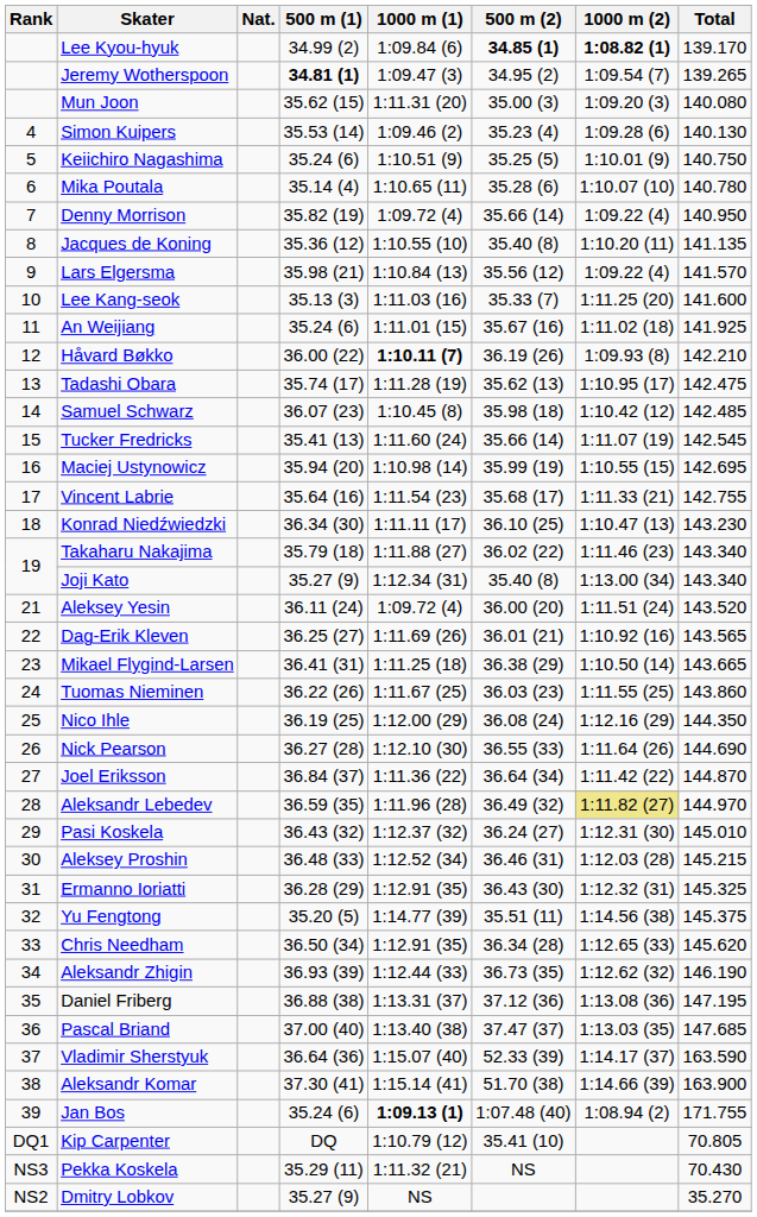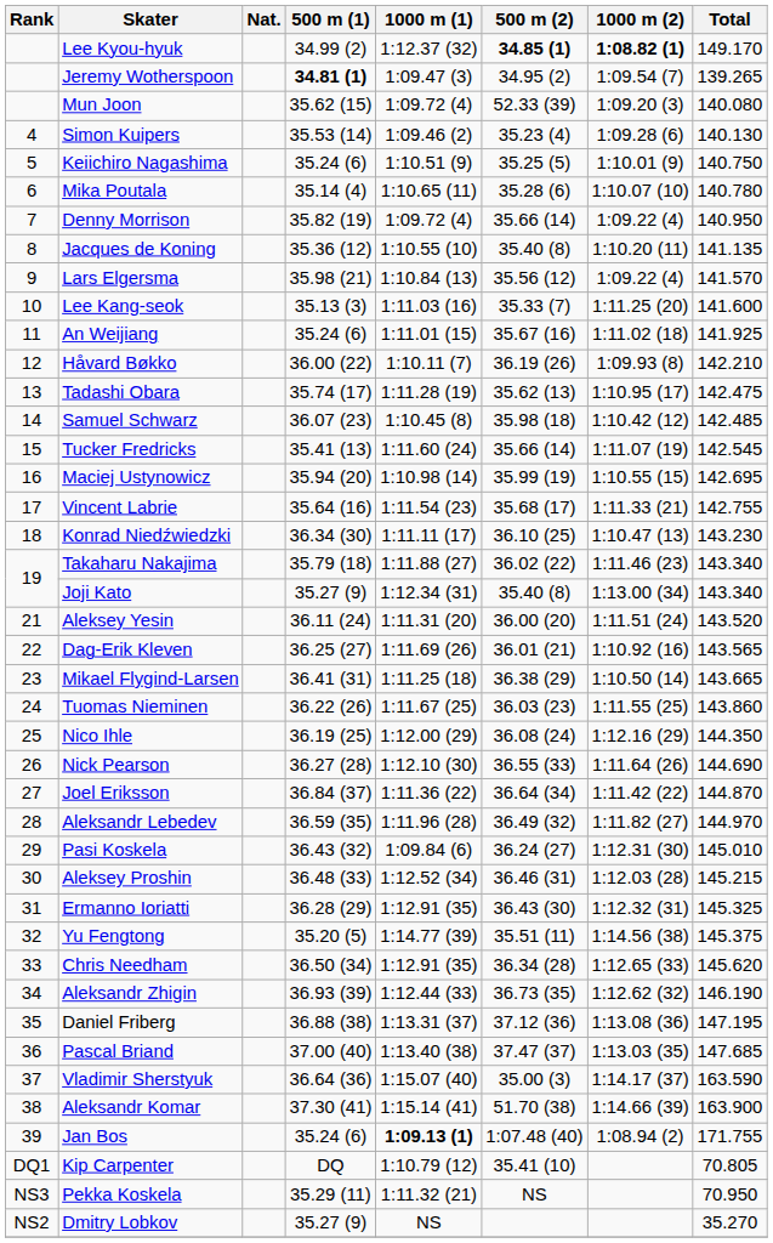 <table class="wikitable sortable" style="text-align:center">
 <tr>
 <th>Rank</th>
 <th>Skater</th>
 <th>Nat.</th>
 <th>500 m (1)</th>
 <th>1000 m (1)</th>
 <th>500 m (2)</th>
 <th>1000 m (2)</th>
 <th>Total</th>
 </tr>
 <tr>
 <td></td>
 <td align=left><a href='#'>Lee Kyou-hyuk</a></td>
 <td></td>
 <td>34.99 (2)</td>
-<td>1:09.84 (6)</td>
+<td>1:12.37 (32)</td>
 <td><strong>34.85 (1)</strong></td>
 <td><strong>1:08.82 (1)</strong></td>
-<td>139.170</td>
+<td>149.170</td>
 </tr>
 <tr>
 <td></td>
 <td align=left><a href='#'>Jeremy Wotherspoon</a></td>
 <td></td>
 <td><strong>34.81 (1)</strong></td>
 <td>1:09.47 (3)</td>
 <td>34.95 (2)</td>
 <td>1:09.54 (7)</td>
 <td>139.265</td>
 </tr>
 <tr>
 <td></td>
 <td align=left><a href='#'>Mun Joon</a></td>
 <td></td>
 <td>35.62 (15)</td>
-<td>1:11.31 (20)</td>
-<td>35.00 (3)</td>
+<td>1:09.72 (4)</td>
+<td>52.33 (39)</td>
 <td>1:09.20 (3)</td>
 <td>140.080</td>
 </tr>
 <tr>
 <td>4</td>
 <td align=left><a href='#'>Simon Kuipers</a></td>
 <td></td>
 <td>35.53 (14)</td>
 <td>1:09.46 (2)</td>
 <td>35.23 (4)</td>
 <td>1:09.28 (6)</td>
 <td>140.130</td>
 </tr>
 <tr>
 <td>5</td>
 <td align=left><a href='#'>Keiichiro Nagashima</a></td>
 <td></td>
 <td>35.24 (6)</td>
 <td>1:10.51 (9)</td>
 <td>35.25 (5)</td>
 <td>1:10.01 (9)</td>
 <td>140.750</td>
 </tr>
 <tr>
 <td>6</td>
 <td align=left><a href='#'>Mika Poutala</a></td>
 <td></td>
 <td>35.14 (4)</td>
 <td>1:10.65 (11)</td>
 <td>35.28 (6)</td>
 <td>1:10.07 (10)</td>
 <td>140.780</td>
 </tr>
 <tr>
 <td>7</td>
 <td align=left><a href='#'>Denny Morrison</a></td>
 <td></td>
 <td>35.82 (19)</td>
 <td>1:09.72 (4)</td>
 <td>35.66 (14)</td>
 <td>1:09.22 (4)</td>
 <td>140.950</td>
 </tr>
 <tr>
 <td>8</td>
 <td align=left><a href='#'>Jacques de Koning</a></td>
 <td></td>
 <td>35.36 (12)</td>
 <td>1:10.55 (10)</td>
 <td>35.40 (8)</td>
 <td>1:10.20 (11)</td>
 <td>141.135</td>
 </tr>
 <tr>
 <td>9</td>
 <td align=left><a href='#'>Lars Elgersma</a></td>
 <td></td>
 <td>35.98 (21)</td>
 <td>1:10.84 (13)</td>
 <td>35.56 (12)</td>
 <td>1:09.22 (4)</td>
 <td>141.570</td>
 </tr>
 <tr>
 <td>10</td>
 <td align=left><a href='#'>Lee Kang-seok</a></td>
 <td></td>
 <td>35.13 (3)</td>
 <td>1:11.03 (16)</td>
 <td>35.33 (7)</td>
 <td>1:11.25 (20)</td>
 <td>141.600</td>
 </tr>
 <tr>
 <td>11</td>
 <td align=left><a href='#'>An Weijiang</a></td>
 <td></td>
 <td>35.24 (6)</td>
 <td>1:11.01 (15)</td>
 <td>35.67 (16)</td>
 <td>1:11.02 (18)</td>
 <td>141.925</td>
 </tr>
 <tr>
 <td>12</td>
 <td align=left><a href='#'>Håvard Bøkko</a></td>
 <td></td>
 <td>36.00 (22)</td>
-<td><strong>1:10.11 (7)</strong></td>
+<td>1:10.11 (7)</td>
 <td>36.19 (26)</td>
 <td>1:09.93 (8)</td>
 <td>142.210</td>
 </tr>
 <tr>
 <td>13</td>
 <td align=left><a href='#'>Tadashi Obara</a></td>
 <td></td>
 <td>35.74 (17)</td>
 <td>1:11.28 (19)</td>
 <td>35.62 (13)</td>
 <td>1:10.95 (17)</td>
 <td>142.475</td>
 </tr>
 <tr>
 <td>14</td>
 <td align=left><a href='#'>Samuel Schwarz</a></td>
 <td></td>
 <td>36.07 (23)</td>
 <td>1:10.45 (8)</td>
 <td>35.98 (18)</td>
 <td>1:10.42 (12)</td>
 <td>142.485</td>
 </tr>
 <tr>
 <td>15</td>
 <td align=left><a href='#'>Tucker Fredricks</a></td>
 <td></td>
 <td>35.41 (13)</td>
 <td>1:11.60 (24)</td>
 <td>35.66 (14)</td>
 <td>1:11.07 (19)</td>
 <td>142.545</td>
 </tr>
 <tr>
 <td>16</td>
 <td align=left><a href='#'>Maciej Ustynowicz</a></td>
 <td></td>
 <td>35.94 (20)</td>
 <td>1:10.98 (14)</td>
 <td>35.99 (19)</td>
 <td>1:10.55 (15)</td>
 <td>142.695</td>
 </tr>
 <tr>
 <td>17</td>
 <td align=left><a href='#'>Vincent Labrie</a></td>
 <td></td>
 <td>35.64 (16)</td>
 <td>1:11.54 (23)</td>
 <td>35.68 (17)</td>
 <td>1:11.33 (21)</td>
 <td>142.755</td>
 </tr>
 <tr>
 <td>18</td>
 <td align=left><a href='#'>Konrad Niedźwiedzki</a></td>
 <td></td>
 <td>36.34 (30)</td>
 <td>1:11.11 (17)</td>
 <td>36.10 (25)</td>
 <td>1:10.47 (13)</td>
 <td>143.230</td>
 </tr>
 <tr>
 <td rowspan=2>19</td>
 <td align=left><a href='#'>Takaharu Nakajima</a></td>
 <td></td>
 <td>35.79 (18)</td>
 <td>1:11.88 (27)</td>
 <td>36.02 (22)</td>
 <td>1:11.46 (23)</td>
 <td>143.340</td>
 </tr>
 <tr>
 <td align=left><a href='#'>Joji Kato</a></td>
 <td></td>
 <td>35.27 (9)</td>
 <td>1:12.34 (31)</td>
 <td>35.40 (8)</td>
 <td>1:13.00 (34)</td>
 <td>143.340</td>
 </tr>
 <tr>
 <td>21</td>
 <td align=left><a href='#'>Aleksey Yesin</a></td>
 <td></td>
 <td>36.11 (24)</td>
-<td>1:09.72 (4)</td>
+<td>1:11.31 (20)</td>
 <td>36.00 (20)</td>
 <td>1:11.51 (24)</td>
 <td>143.520</td>
 </tr>
 <tr>
 <td>22</td>
 <td align=left><a href='#'>Dag-Erik Kleven</a></td>
 <td></td>
 <td>36.25 (27)</td>
 <td>1:11.69 (26)</td>
 <td>36.01 (21)</td>
 <td>1:10.92 (16)</td>
 <td>143.565</td>
 </tr>
 <tr>
 <td>23</td>
 <td align=left><a href='#'>Mikael Flygind-Larsen</a></td>
 <td></td>
 <td>36.41 (31)</td>
 <td>1:11.25 (18)</td>
 <td>36.38 (29)</td>
 <td>1:10.50 (14)</td>
 <td>143.665</td>
 </tr>
 <tr>
 <td>24</td>
 <td align=left><a href='#'>Tuomas Nieminen</a></td>
 <td></td>
 <td>36.22 (26)</td>
 <td>1:11.67 (25)</td>
 <td>36.03 (23)</td>
 <td>1:11.55 (25)</td>
 <td>143.860</td>
 </tr>
 <tr>
 <td>25</td>
 <td align=left><a href='#'>Nico Ihle</a></td>
 <td></td>
 <td>36.19 (25)</td>
 <td>1:12.00 (29)</td>
 <td>36.08 (24)</td>
 <td>1:12.16 (29)</td>
 <td>144.350</td>
 </tr>
 <tr>
 <td>26</td>
 <td align=left><a href='#'>Nick Pearson</a></td>
 <td></td>
 <td>36.27 (28)</td>
 <td>1:12.10 (30)</td>
 <td>36.55 (33)</td>
 <td>1:11.64 (26)</td>
 <td>144.690</td>
 </tr>
 <tr>
 <td>27</td>
 <td align=left><a href='#'>Joel Eriksson</a></td>
 <td></td>
 <td>36.84 (37)</td>
 <td>1:11.36 (22)</td>
 <td>36.64 (34)</td>
 <td>1:11.42 (22)</td>
 <td>144.870</td>
 </tr>
 <tr>
 <td>28</td>
 <td align=left><a href='#'>Aleksandr Lebedev</a></td>
 <td></td>
 <td>36.59 (35)</td>
 <td>1:11.96 (28)</td>
 <td>36.49 (32)</td>
-<td style="background: khaki;">1:11.82 (27)</td>
+<td>1:11.82 (27)</td>
 <td>144.970</td>
 </tr>
 <tr>
 <td>29</td>
 <td align=left><a href='#'>Pasi Koskela</a></td>
 <td></td>
 <td>36.43 (32)</td>
-<td>1:12.37 (32)</td>
+<td>1:09.84 (6)</td>
 <td>36.24 (27)</td>
 <td>1:12.31 (30)</td>
 <td>145.010</td>
 </tr>
 <tr>
 <td>30</td>
 <td align=left><a href='#'>Aleksey Proshin</a></td>
 <td></td>
 <td>36.48 (33)</td>
 <td>1:12.52 (34)</td>
 <td>36.46 (31)</td>
 <td>1:12.03 (28)</td>
 <td>145.215</td>
 </tr>
 <tr>
 <td>31</td>
 <td align=left><a href='#'>Ermanno Ioriatti</a></td>
 <td></td>
 <td>36.28 (29)</td>
 <td>1:12.91 (35)</td>
 <td>36.43 (30)</td>
 <td>1:12.32 (31)</td>
 <td>145.325</td>
 </tr>
 <tr>
 <td>32</td>
 <td align=left><a href='#'>Yu Fengtong</a></td>
 <td></td>
 <td>35.20 (5)</td>
 <td>1:14.77 (39)</td>
 <td>35.51 (11)</td>
 <td>1:14.56 (38)</td>
 <td>145.375</td>
 </tr>
 <tr>
 <td>33</td>
 <td align=left><a href='#'>Chris Needham</a></td>
 <td></td>
 <td>36.50 (34)</td>
 <td>1:12.91 (35)</td>
 <td>36.34 (28)</td>
 <td>1:12.65 (33)</td>
 <td>145.620</td>
 </tr>
 <tr>
 <td>34</td>
 <td align=left><a href='#'>Aleksandr Zhigin</a></td>
 <td></td>
 <td>36.93 (39)</td>
 <td>1:12.44 (33)</td>
 <td>36.73 (35)</td>
 <td>1:12.62 (32)</td>
 <td>146.190</td>
 </tr>
 <tr>
 <td>35</td>
 <td align=left>Daniel Friberg</td>
 <td></td>
 <td>36.88 (38)</td>
 <td>1:13.31 (37)</td>
 <td>37.12 (36)</td>
 <td>1:13.08 (36)</td>
 <td>147.195</td>
 </tr>
 <tr>
 <td>36</td>
 <td align=left><a href='#'>Pascal Briand</a></td>
 <td></td>
 <td>37.00 (40)</td>
 <td>1:13.40 (38)</td>
 <td>37.47 (37)</td>
 <td>1:13.03 (35)</td>
 <td>147.685</td>
 </tr>
 <tr>
 <td>37</td>
 <td align=left><a href='#'>Vladimir Sherstyuk</a></td>
 <td></td>
 <td>36.64 (36)</td>
 <td>1:15.07 (40)</td>
-<td>52.33 (39)</td>
+<td>35.00 (3)</td>
 <td>1:14.17 (37)</td>
 <td>163.590</td>
 </tr>
 <tr>
 <td>38</td>
 <td align=left><a href='#'>Aleksandr Komar</a></td>
 <td></td>
 <td>37.30 (41)</td>
 <td>1:15.14 (41)</td>
 <td>51.70 (38)</td>
 <td>1:14.66 (39)</td>
 <td>163.900</td>
 </tr>
 <tr>
 <td>39</td>
 <td align=left><a href='#'>Jan Bos</a></td>
 <td></td>
 <td>35.24 (6)</td>
 <td><strong>1:09.13 (1)</strong></td>
 <td>1:07.48 (40)</td>
 <td>1:08.94 (2)</td>
 <td>171.755</td>
 </tr>
 <tr>
 <td>DQ1</td>
 <td align=left><a href='#'>Kip Carpenter</a></td>
 <td></td>
 <td>DQ</td>
 <td>1:10.79 (12)</td>
 <td>35.41 (10)</td>
 <td></td>
 <td>70.805</td>
 </tr>
 <tr>
 <td>NS3</td>
 <td align=left><a href='#'>Pekka Koskela</a></td>
 <td></td>
 <td>35.29 (11)</td>
 <td>1:11.32 (21)</td>
 <td>NS</td>
 <td></td>
-<td>70.430</td>
+<td>70.950</td>
 </tr>
 <tr>
 <td>NS2</td>
 <td align=left><a href='#'>Dmitry Lobkov</a></td>
 <td></td>
 <td>35.27 (9)</td>
 <td>NS</td>
 <td></td>
 <td></td>
 <td>35.270</td>
 </tr>
 <tr>
 </tr>
 </table>
